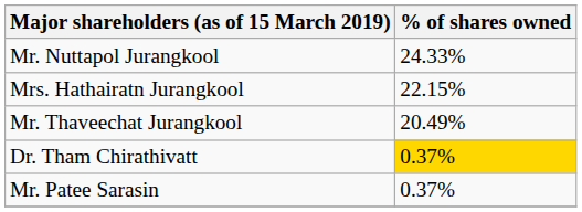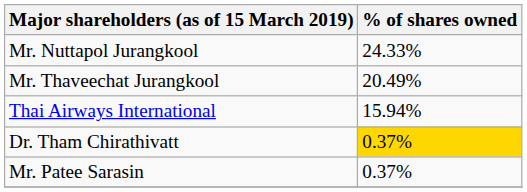 <table class="wikitable">
 <tr>
 <th>Major shareholders (as of 15 March 2019)</th>
 <th>% of shares owned</th>
 </tr>
 <tr>
 <td>Mr. Nuttapol Jurangkool</td>
 <td>24.33%</td>
 </tr>
 <tr>
-<td>Mrs. Hathairatn Jurangkool</td>
-<td>22.15%</td>
+<td>Mr. Thaveechat Jurangkool</td>
+<td>20.49%</td>
 </tr>
 <tr>
-<td>Mr. Thaveechat Jurangkool</td>
-<td>20.49%</td>
+<td><a href='#'>Thai Airways International</a></td>
+<td>15.94%</td>
 </tr>
 <tr>
 <td>Dr. Tham Chirathivatt</td>
 <td style="background: gold;">0.37%</td>
 </tr>
 <tr>
 <td>Mr. Patee Sarasin</td>
 <td>0.37%</td>
 </tr>
 <tr>
 </tr>
 </table>
